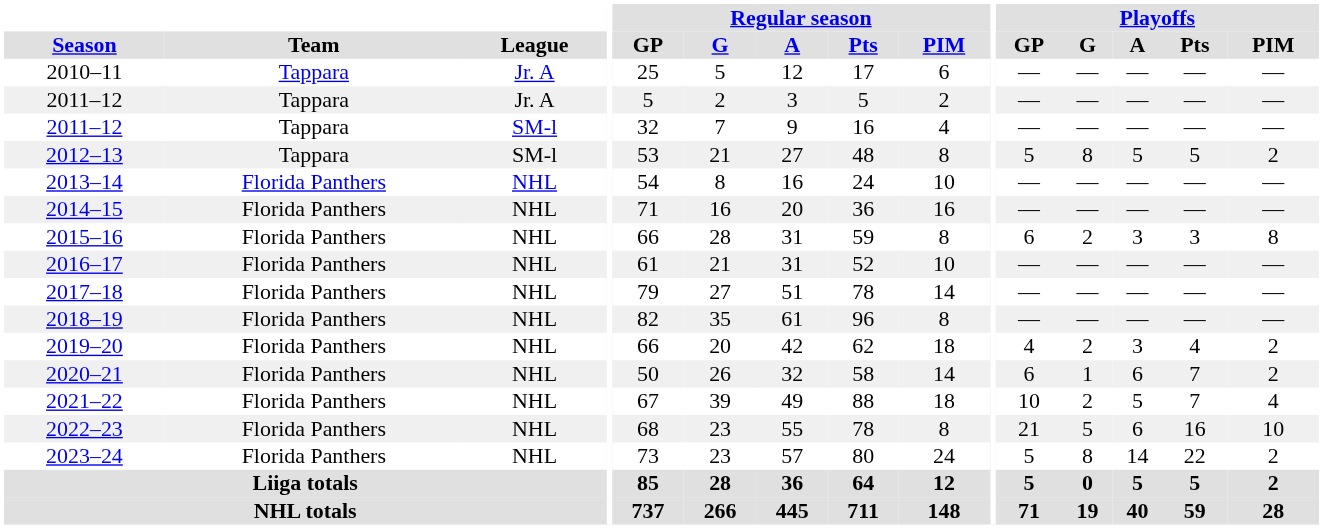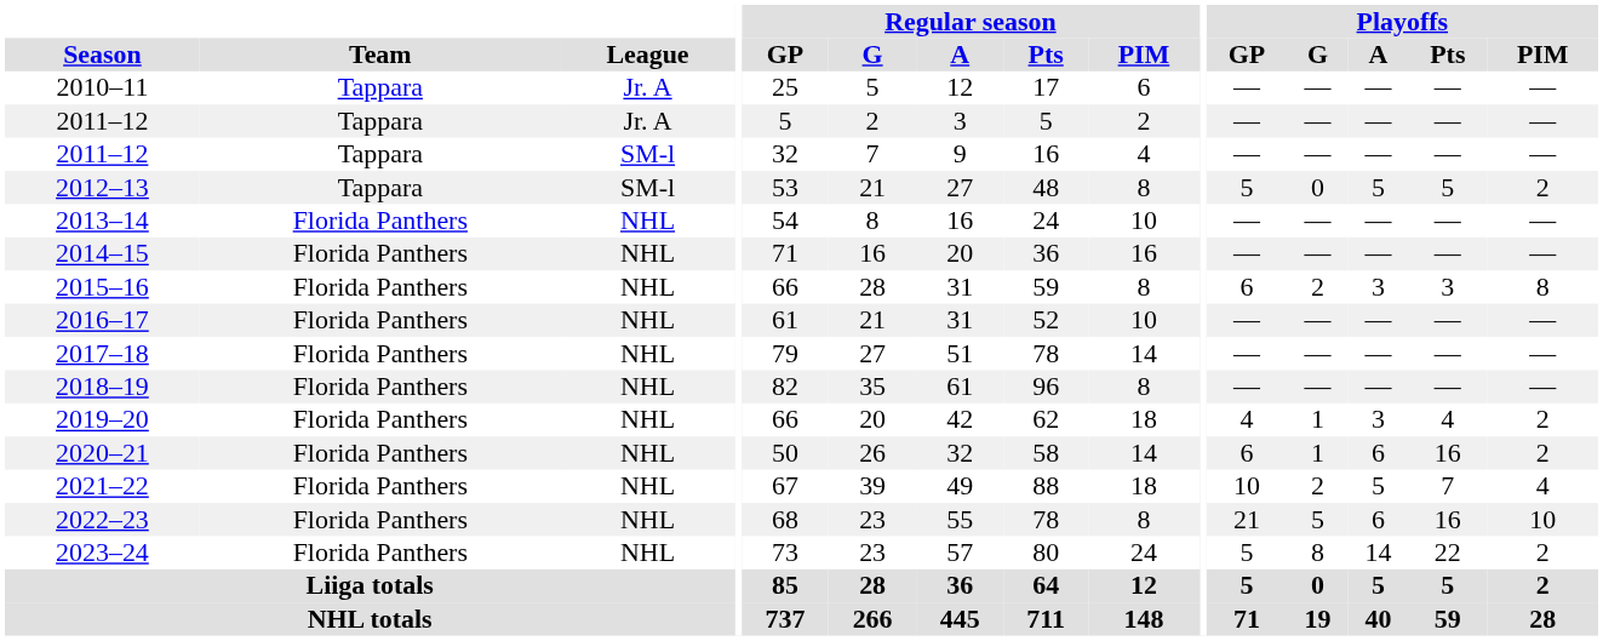 <table border="0" cellpadding="1" cellspacing="0" style="text-align:center; width:60em;">
 <tr bgcolor="#e0e0e0">
 <th colspan="3" bgcolor="#ffffff"></th>
 <th rowspan="99" bgcolor="#ffffff"></th>
 <th colspan="5"><a href='#'>Regular season</a></th>
 <th rowspan="99" bgcolor="#ffffff"></th>
 <th colspan="5"><a href='#'>Playoffs</a></th>
 </tr>
 <tr bgcolor="#e0e0e0">
 <th><a href='#'>Season</a></th>
 <th>Team</th>
 <th>League</th>
 <th>GP</th>
 <th><a href='#'>G</a></th>
 <th><a href='#'>A</a></th>
 <th><a href='#'>Pts</a></th>
 <th><a href='#'>PIM</a></th>
 <th>GP</th>
 <th>G</th>
 <th>A</th>
 <th>Pts</th>
 <th>PIM</th>
 </tr>
 <tr>
 <td>2010–11</td>
 <td><a href='#'>Tappara</a></td>
 <td><a href='#'>Jr. A</a></td>
 <td>25</td>
 <td>5</td>
 <td>12</td>
 <td>17</td>
 <td>6</td>
 <td>—</td>
 <td>—</td>
 <td>—</td>
 <td>—</td>
 <td>—</td>
 </tr>
 <tr bgcolor="#f0f0f0">
 <td>2011–12</td>
 <td>Tappara</td>
 <td>Jr. A</td>
 <td>5</td>
 <td>2</td>
 <td>3</td>
 <td>5</td>
 <td>2</td>
 <td>—</td>
 <td>—</td>
 <td>—</td>
 <td>—</td>
 <td>—</td>
 </tr>
 <tr>
 <td><a href='#'>2011–12</a></td>
 <td>Tappara</td>
 <td><a href='#'>SM-l</a></td>
 <td>32</td>
 <td>7</td>
 <td>9</td>
 <td>16</td>
 <td>4</td>
 <td>—</td>
 <td>—</td>
 <td>—</td>
 <td>—</td>
 <td>—</td>
 </tr>
 <tr bgcolor="#f0f0f0">
 <td><a href='#'>2012–13</a></td>
 <td>Tappara</td>
 <td>SM-l</td>
 <td>53</td>
 <td>21</td>
 <td>27</td>
 <td>48</td>
 <td>8</td>
 <td>5</td>
-<td>8</td>
+<td>0</td>
 <td>5</td>
 <td>5</td>
 <td>2</td>
 </tr>
 <tr>
 <td><a href='#'>2013–14</a></td>
 <td><a href='#'>Florida Panthers</a></td>
 <td><a href='#'>NHL</a></td>
 <td>54</td>
 <td>8</td>
 <td>16</td>
 <td>24</td>
 <td>10</td>
 <td>—</td>
 <td>—</td>
 <td>—</td>
 <td>—</td>
 <td>—</td>
 </tr>
 <tr bgcolor="#f0f0f0">
 <td><a href='#'>2014–15</a></td>
 <td>Florida Panthers</td>
 <td>NHL</td>
 <td>71</td>
 <td>16</td>
 <td>20</td>
 <td>36</td>
 <td>16</td>
 <td>—</td>
 <td>—</td>
 <td>—</td>
 <td>—</td>
 <td>—</td>
 </tr>
 <tr>
 <td><a href='#'>2015–16</a></td>
 <td>Florida Panthers</td>
 <td>NHL</td>
 <td>66</td>
 <td>28</td>
 <td>31</td>
 <td>59</td>
 <td>8</td>
 <td>6</td>
 <td>2</td>
 <td>3</td>
 <td>3</td>
 <td>8</td>
 </tr>
 <tr bgcolor="#f0f0f0">
 <td><a href='#'>2016–17</a></td>
 <td>Florida Panthers</td>
 <td>NHL</td>
 <td>61</td>
 <td>21</td>
 <td>31</td>
 <td>52</td>
 <td>10</td>
 <td>—</td>
 <td>—</td>
 <td>—</td>
 <td>—</td>
 <td>—</td>
 </tr>
 <tr>
 <td><a href='#'>2017–18</a></td>
 <td>Florida Panthers</td>
 <td>NHL</td>
 <td>79</td>
 <td>27</td>
 <td>51</td>
 <td>78</td>
 <td>14</td>
 <td>—</td>
 <td>—</td>
 <td>—</td>
 <td>—</td>
 <td>—</td>
 </tr>
 <tr bgcolor="#f0f0f0">
 <td><a href='#'>2018–19</a></td>
 <td>Florida Panthers</td>
 <td>NHL</td>
 <td>82</td>
 <td>35</td>
 <td>61</td>
 <td>96</td>
 <td>8</td>
 <td>—</td>
 <td>—</td>
 <td>—</td>
 <td>—</td>
 <td>—</td>
 </tr>
 <tr>
 <td><a href='#'>2019–20</a></td>
 <td>Florida Panthers</td>
 <td>NHL</td>
 <td>66</td>
 <td>20</td>
 <td>42</td>
 <td>62</td>
 <td>18</td>
 <td>4</td>
-<td>2</td>
+<td>1</td>
 <td>3</td>
 <td>4</td>
 <td>2</td>
 </tr>
 <tr bgcolor="#f0f0f0">
 <td><a href='#'>2020–21</a></td>
 <td>Florida Panthers</td>
 <td>NHL</td>
 <td>50</td>
 <td>26</td>
 <td>32</td>
 <td>58</td>
 <td>14</td>
 <td>6</td>
 <td>1</td>
 <td>6</td>
-<td>7</td>
+<td>16</td>
 <td>2</td>
 </tr>
 <tr>
 <td><a href='#'>2021–22</a></td>
 <td>Florida Panthers</td>
 <td>NHL</td>
 <td>67</td>
 <td>39</td>
 <td>49</td>
 <td>88</td>
 <td>18</td>
 <td>10</td>
 <td>2</td>
 <td>5</td>
 <td>7</td>
 <td>4</td>
 </tr>
 <tr bgcolor="#f0f0f0">
 <td><a href='#'>2022–23</a></td>
 <td>Florida Panthers</td>
 <td>NHL</td>
 <td>68</td>
 <td>23</td>
 <td>55</td>
 <td>78</td>
 <td>8</td>
 <td>21</td>
 <td>5</td>
 <td>6</td>
 <td>16</td>
 <td>10</td>
 </tr>
 <tr>
 <td><a href='#'>2023–24</a></td>
 <td>Florida Panthers</td>
 <td>NHL</td>
 <td>73</td>
 <td>23</td>
 <td>57</td>
 <td>80</td>
 <td>24</td>
 <td>5</td>
 <td>8</td>
 <td>14</td>
 <td>22</td>
 <td>2</td>
 </tr>
 <tr bgcolor="#e0e0e0">
 <th colspan="3">Liiga totals</th>
 <th>85</th>
 <th>28</th>
 <th>36</th>
 <th>64</th>
 <th>12</th>
 <th>5</th>
 <th>0</th>
 <th>5</th>
 <th>5</th>
 <th>2</th>
 </tr>
 <tr bgcolor="#e0e0e0">
 <th colspan="3">NHL totals</th>
 <th>737</th>
 <th>266</th>
 <th>445</th>
 <th>711</th>
 <th>148</th>
 <th>71</th>
 <th>19</th>
 <th>40</th>
 <th>59</th>
 <th>28</th>
 </tr>
 </table>
